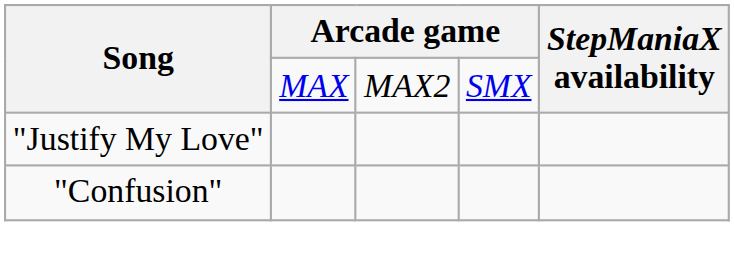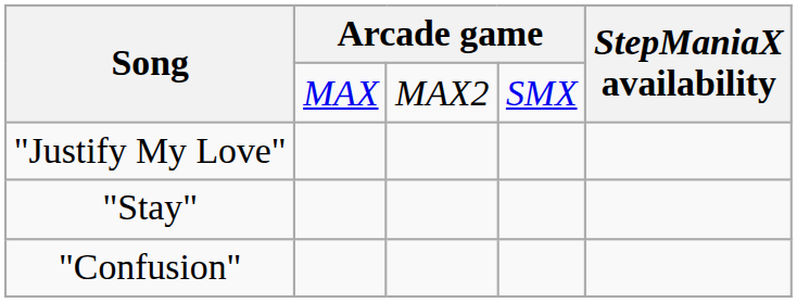 <table class="wikitable" style="text-align:center">
 <tr>
 <th rowspan="2">Song</th>
 <th colspan="3">Arcade game</th>
 <th rowspan="2"><em>StepManiaX</em><br>availability</th>
 </tr>
 <tr>
 <td><em><a href='#'>MAX</a></em></td>
 <td><em>MAX2</em></td>
 <td><em><a href='#'>SMX</a></em></td>
 </tr>
 <tr>
 <td>"Justify My Love"</td>
 <td></td>
 <td></td>
 <td></td>
 <td></td>
 </tr>
 <tr>
+<td>"Stay"</td>
+<td></td>
+<td></td>
+<td></td>
+<td></td>
+</tr>
+<tr>
 <td>"Confusion"</td>
 <td></td>
 <td></td>
 <td></td>
 <td></td>
 </tr>
 </table>
